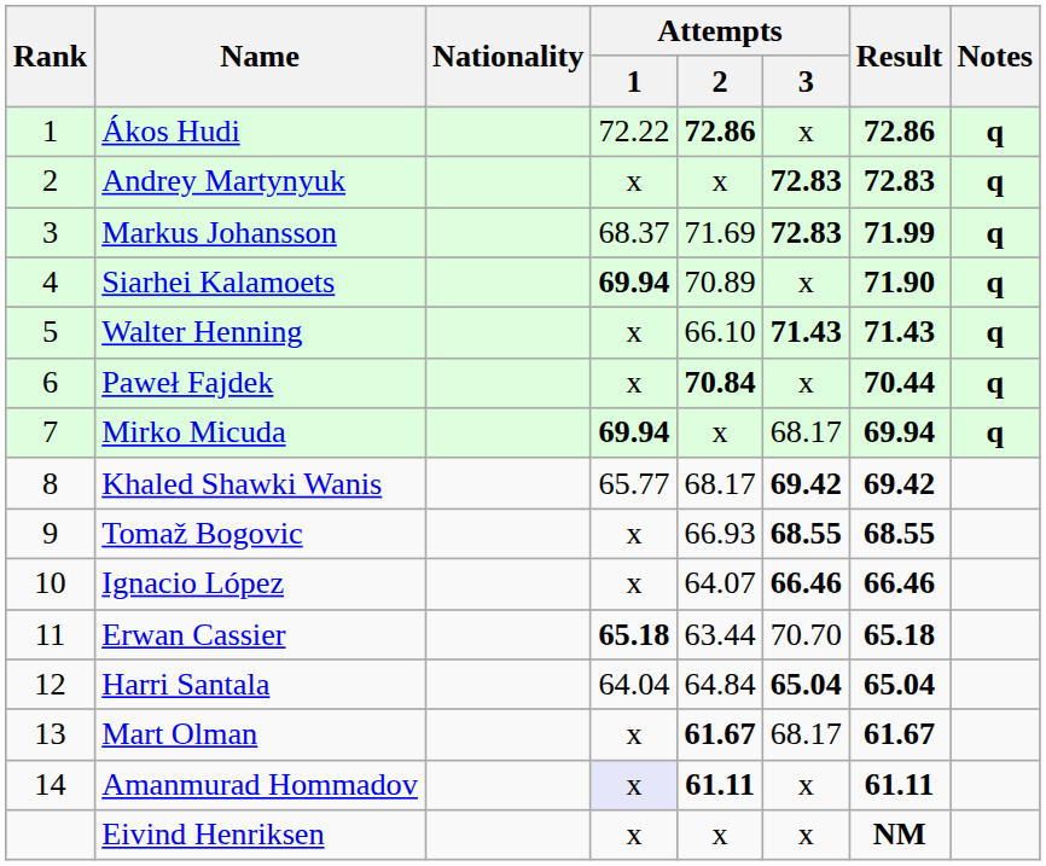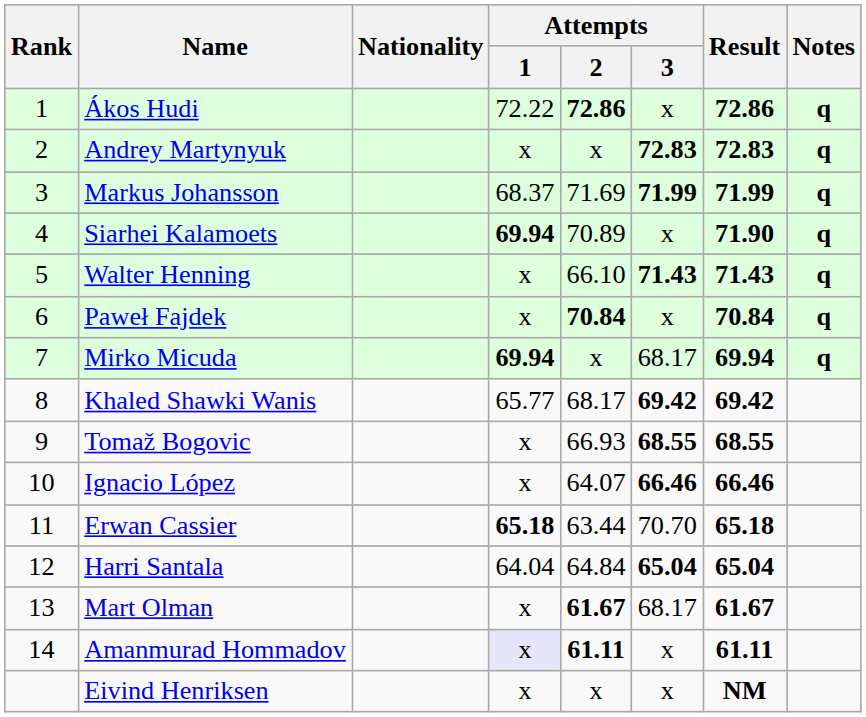 <table class="wikitable sortable" style="text-align:center">
 <tr>
 <th rowspan=2>Rank</th>
 <th rowspan=2>Name</th>
 <th rowspan=2>Nationality</th>
 <th colspan=3>Attempts</th>
 <th rowspan=2>Result</th>
 <th rowspan=2>Notes</th>
 </tr>
 <tr>
 <th>1</th>
 <th>2</th>
 <th>3</th>
 </tr>
 <tr bgcolor=ddffdd>
 <td>1</td>
 <td align=left><a href='#'>Ákos Hudi</a></td>
 <td align=left></td>
 <td>72.22</td>
 <td><strong>72.86</strong></td>
 <td>x</td>
 <td><strong>72.86</strong></td>
 <td><strong>q</strong></td>
 </tr>
 <tr bgcolor=ddffdd>
 <td>2</td>
 <td align=left><a href='#'>Andrey Martynyuk</a></td>
 <td align=left></td>
 <td>x</td>
 <td>x</td>
 <td><strong>72.83</strong></td>
 <td><strong>72.83</strong></td>
 <td><strong>q</strong></td>
 </tr>
 <tr bgcolor=ddffdd>
 <td>3</td>
 <td align=left><a href='#'>Markus Johansson</a></td>
 <td align=left></td>
 <td>68.37</td>
 <td>71.69</td>
-<td><strong>72.83</strong></td>
+<td><strong>71.99</strong></td>
 <td><strong>71.99</strong></td>
 <td><strong>q</strong></td>
 </tr>
 <tr bgcolor=ddffdd>
 <td>4</td>
 <td align=left><a href='#'>Siarhei Kalamoets</a></td>
 <td align=left></td>
 <td><strong>69.94</strong></td>
 <td>70.89</td>
 <td>x</td>
 <td><strong>71.90</strong></td>
 <td><strong>q</strong></td>
 </tr>
 <tr bgcolor=ddffdd>
 <td>5</td>
 <td align=left><a href='#'>Walter Henning</a></td>
 <td align=left></td>
 <td>x</td>
 <td>66.10</td>
 <td><strong>71.43</strong></td>
 <td><strong>71.43</strong></td>
 <td><strong>q</strong></td>
 </tr>
 <tr bgcolor=ddffdd>
 <td>6</td>
 <td align=left><a href='#'>Paweł Fajdek</a></td>
 <td align=left></td>
 <td>x</td>
 <td><strong>70.84</strong></td>
 <td>x</td>
-<td><strong>70.44</strong></td>
+<td><strong>70.84</strong></td>
 <td><strong>q</strong></td>
 </tr>
 <tr bgcolor=ddffdd>
 <td>7</td>
 <td align=left><a href='#'>Mirko Micuda</a></td>
 <td align=left></td>
 <td><strong>69.94</strong></td>
 <td>x</td>
 <td>68.17</td>
 <td><strong>69.94</strong></td>
 <td><strong>q</strong></td>
 </tr>
 <tr>
 <td>8</td>
 <td align=left><a href='#'>Khaled Shawki Wanis</a></td>
 <td align=left></td>
 <td>65.77</td>
 <td>68.17</td>
 <td><strong>69.42</strong></td>
 <td><strong>69.42</strong></td>
 <td></td>
 </tr>
 <tr>
 <td>9</td>
 <td align=left><a href='#'>Tomaž Bogovic</a></td>
 <td align=left></td>
 <td>x</td>
 <td>66.93</td>
 <td><strong>68.55</strong></td>
 <td><strong>68.55</strong></td>
 <td></td>
 </tr>
 <tr>
 <td>10</td>
 <td align=left><a href='#'>Ignacio López</a></td>
 <td align=left></td>
 <td>x</td>
 <td>64.07</td>
 <td><strong>66.46</strong></td>
 <td><strong>66.46</strong></td>
 <td></td>
 </tr>
 <tr>
 <td>11</td>
 <td align=left><a href='#'>Erwan Cassier</a></td>
 <td align=left></td>
 <td><strong>65.18</strong></td>
 <td>63.44</td>
 <td>70.70</td>
 <td><strong>65.18</strong></td>
 <td></td>
 </tr>
 <tr>
 <td>12</td>
 <td align=left><a href='#'>Harri Santala</a></td>
 <td align=left></td>
 <td>64.04</td>
 <td>64.84</td>
 <td><strong>65.04</strong></td>
 <td><strong>65.04</strong></td>
 <td></td>
 </tr>
 <tr>
 <td>13</td>
 <td align=left><a href='#'>Mart Olman</a></td>
 <td align=left></td>
 <td>x</td>
 <td><strong>61.67</strong></td>
 <td>68.17</td>
 <td><strong>61.67</strong></td>
 <td></td>
 </tr>
 <tr>
 <td>14</td>
 <td align=left><a href='#'>Amanmurad Hommadov</a></td>
 <td align=left></td>
 <td style="background: lavender;">x</td>
 <td><strong>61.11</strong></td>
 <td>x</td>
 <td><strong>61.11</strong></td>
 <td></td>
 </tr>
 <tr>
 <td></td>
 <td align=left><a href='#'>Eivind Henriksen</a></td>
 <td align=left></td>
 <td>x</td>
 <td>x</td>
 <td>x</td>
 <td><strong>NM</strong></td>
 <td></td>
 </tr>
 </table>
